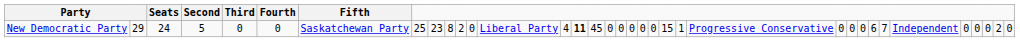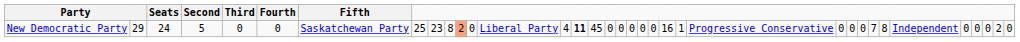 <table class="wikitable">
 <tr>
 <th colspan=2>Party</th>
 <th>Seats</th>
 <th>Second</th>
 <th>Third</th>
 <th>Fourth</th>
 <th>Fifth</th>
 </tr>
 <tr>
 <td><a href='#'>New Democratic Party</a></td>
 <td align=center>29</td>
 <td align=center>24</td>
 <td align=center>5</td>
 <td align=center>0</td>
 <td align=center>0<br></td>
 <td><a href='#'>Saskatchewan Party</a></td>
 <td align=center>25</td>
 <td align=center>23</td>
 <td align=center>8</td>
-<td align=center>2</td>
+<td align=center style="background: lightsalmon;">2</td>
 <td align=center>0<br></td>
 <td><a href='#'>Liberal Party</a></td>
 <td align=center>4</td>
 <td align=center><strong>11</strong></td>
 <td align=center>45</td>
 <td align=center>0</td>
 <td align=center>0<br></td>
 <td align=center>0</td>
 <td align=center>0</td>
 <td align=center>0</td>
-<td align=center>15</td>
+<td align=center>16</td>
 <td align=center>1<br></td>
 <td><a href='#'>Progressive Conservative</a></td>
 <td align=center>0</td>
 <td align=center>0</td>
 <td align=center>0</td>
-<td align=center>6</td>
-<td align=center>7<br></td>
+<td align=center>7</td>
+<td align=center>8<br></td>
 <td><a href='#'>Independent</a></td>
 <td align=center>0</td>
 <td align=center>0</td>
 <td align=center>0</td>
 <td align=center>2</td>
 <td align=center>0</td>
 </tr>
 </table>
